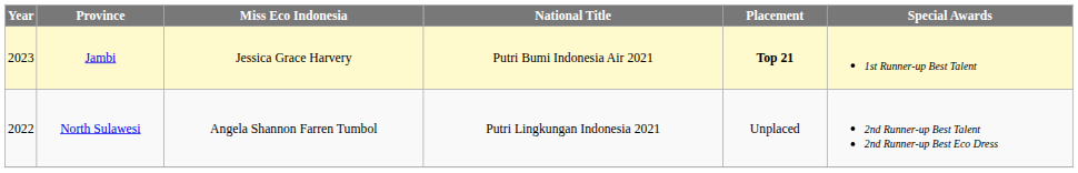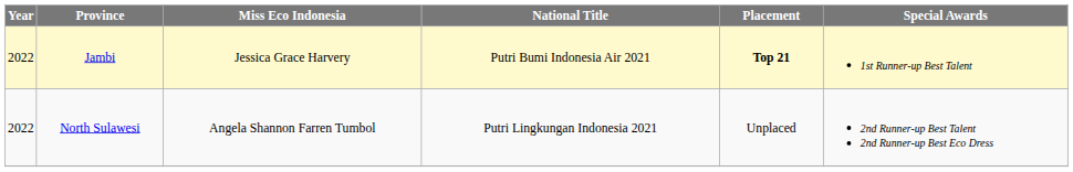 <table class="wikitable sortable" style="font-size: 95%; text-align:center">
 <tr>
 <th width="30" style="background-color:#787878;color:#FFFFFF;">Year</th>
 <th width="150" style="background-color:#787878;color:#FFFFFF;">Province</th>
 <th width="320" style="background-color:#787878;color:#FFFFFF;">Miss Eco Indonesia</th>
 <th width="370" style="background-color:#787878;color:#FFFFFF;">National Title</th>
 <th width="120" style="background-color:#787878;color:#FFFFFF;">Placement</th>
 <th width="300" style="background-color:#787878;color:#FFFFFF;">Special Awards</th>
 </tr>
 <tr style="background-color:#FFFACD; ">
-<td>2023</td>
+<td>2022</td>
 <td><a href='#'>Jambi</a></td>
 <td>Jessica Grace Harvery</td>
 <td>Putri Bumi Indonesia Air 2021</td>
 <td><strong>Top 21</strong></td>
 <td align="left"><br><ul><li><small><em>1st Runner-up Best Talent</em></small></li></ul></td>
 </tr>
 <tr>
 <td>2022</td>
 <td><a href='#'>North Sulawesi</a></td>
 <td>Angela Shannon Farren Tumbol</td>
 <td>Putri Lingkungan Indonesia 2021</td>
 <td>Unplaced</td>
 <td align="left"><br><ul><li><small><em>2nd Runner-up Best Talent</em></small></li><li><small><em>2nd Runner-up Best Eco Dress</em></small></li></ul></td>
 </tr>
 <tr>
 </tr>
 </table>
